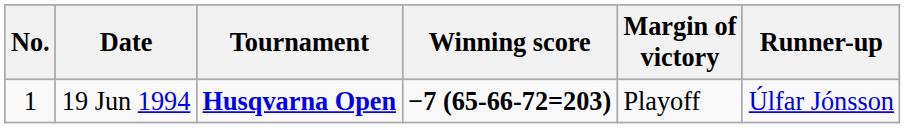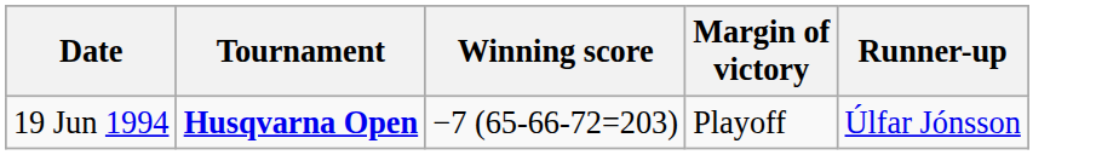 <table class="wikitable" style="font-size:95%;">
 <tr>
-<th>No.</th>
 <th>Date</th>
 <th>Tournament</th>
 <th>Winning score</th>
 <th>Margin of<br>victory</th>
 <th>Runner-up</th>
 </tr>
 <tr>
-<td align=center>1</td>
 <td align=right>19 Jun <a href='#'>1994</a></td>
 <td><strong><a href='#'>Husqvarna Open</a></strong></td>
-<td><strong>−7 (65-66-72=203)</strong></td>
+<td>−7 (65-66-72=203)</td>
 <td>Playoff</td>
 <td> <a href='#'>Úlfar Jónsson</a></td>
 </tr>
 </table>
